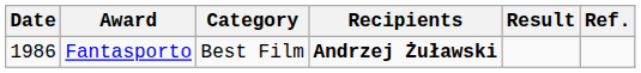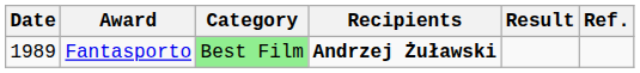 <table class="wikitable">
 <tr>
 <th>Date</th>
 <th>Award</th>
 <th>Category</th>
 <th>Recipients</th>
 <th>Result</th>
 <th>Ref.</th>
 </tr>
 <tr>
-<td>1986</td>
+<td>1989</td>
 <td><a href='#'>Fantasporto</a></td>
-<td>Best Film</td>
+<td style="background: lightgreen;">Best Film</td>
 <td><strong>Andrzej Żuławski</strong></td>
 <td></td>
 <td></td>
 </tr>
 </table>
